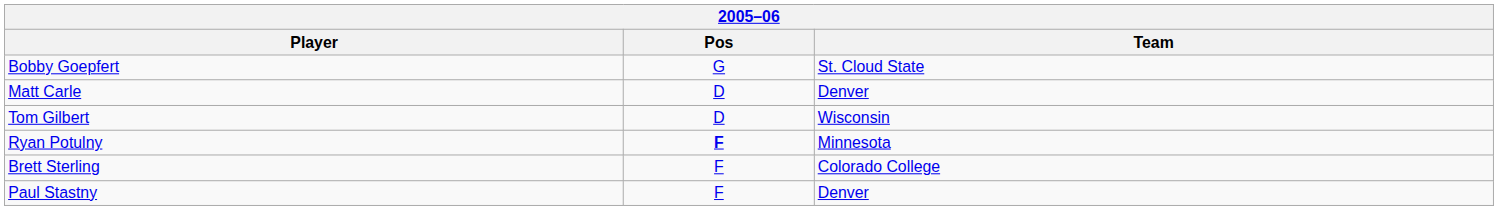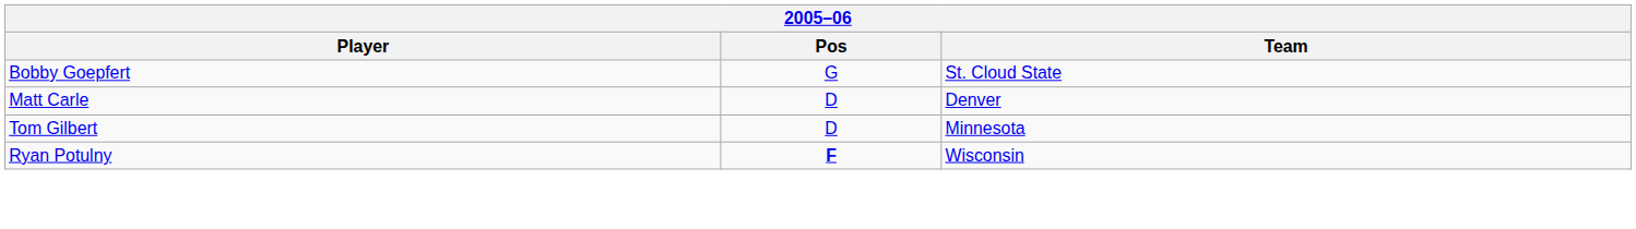 <table class="wikitable" width=95%>
 <tr>
 <th colspan=3><a href='#'>2005–06</a></th>
 </tr>
 <tr>
 <th>Player</th>
 <th>Pos</th>
 <th>Team</th>
 </tr>
 <tr>
 <td><a href='#'>Bobby Goepfert</a></td>
 <td align=center><a href='#'>G</a></td>
 <td><a href='#'>St. Cloud State</a></td>
 </tr>
 <tr>
 <td><a href='#'>Matt Carle</a></td>
 <td align=center><a href='#'>D</a></td>
 <td><a href='#'>Denver</a></td>
 </tr>
 <tr>
 <td><a href='#'>Tom Gilbert</a></td>
 <td align=center><a href='#'>D</a></td>
-<td><a href='#'>Wisconsin</a></td>
+<td><a href='#'>Minnesota</a></td>
 </tr>
 <tr>
 <td><a href='#'>Ryan Potulny</a></td>
 <td align=center><strong><a href='#'>F</a></strong></td>
-<td><a href='#'>Minnesota</a></td>
-</tr>
-<tr>
-<td><a href='#'>Brett Sterling</a></td>
-<td align=center><a href='#'>F</a></td>
-<td><a href='#'>Colorado College</a></td>
-</tr>
-<tr>
-<td><a href='#'>Paul Stastny</a></td>
-<td align=center><a href='#'>F</a></td>
-<td><a href='#'>Denver</a></td>
+<td><a href='#'>Wisconsin</a></td>
 </tr>
 </table>
